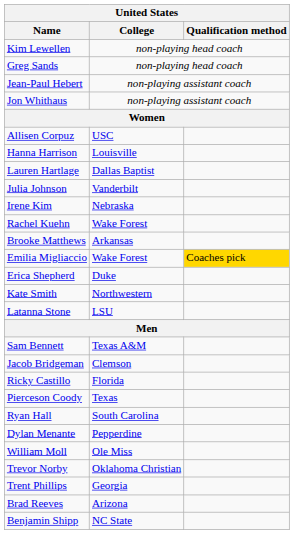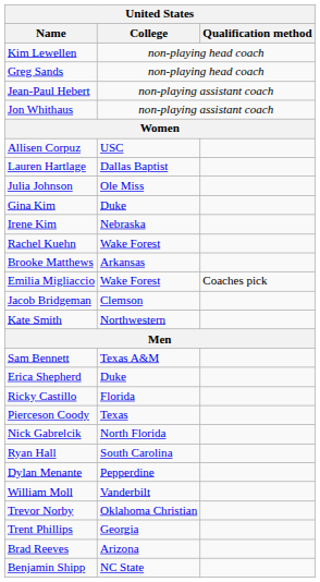 <table class="wikitable">
 <tr>
 <th colspan=3>United States</th>
 </tr>
 <tr>
 <th>Name</th>
 <th>College</th>
 <th>Qualification method</th>
 </tr>
 <tr>
 <td><a href='#'>Kim Lewellen</a></td>
 <td colspan=2 align=center><em>non-playing head coach</em></td>
 </tr>
 <tr>
 <td><a href='#'>Greg Sands</a></td>
 <td colspan=2 align=center><em>non-playing head coach</em></td>
 </tr>
 <tr>
 <td><a href='#'>Jean-Paul Hebert</a></td>
 <td colspan=2 align=center><em>non-playing assistant coach</em></td>
 </tr>
 <tr>
 <td><a href='#'>Jon Whithaus</a></td>
 <td colspan=2 align=center><em>non-playing assistant coach</em></td>
 </tr>
 <tr>
 <th colspan=3>Women</th>
 </tr>
 <tr>
 <td><a href='#'>Allisen Corpuz</a></td>
 <td><a href='#'>USC</a></td>
 <td></td>
 </tr>
 <tr>
-<td><a href='#'>Hanna Harrison</a></td>
-<td><a href='#'>Louisville</a></td>
-<td></td>
-</tr>
-<tr>
 <td><a href='#'>Lauren Hartlage</a></td>
 <td><a href='#'>Dallas Baptist</a></td>
 <td></td>
 </tr>
 <tr>
 <td><a href='#'>Julia Johnson</a></td>
-<td><a href='#'>Vanderbilt</a></td>
+<td><a href='#'>Ole Miss</a></td>
+<td></td>
+</tr>
+<tr>
+<td><a href='#'>Gina Kim</a></td>
+<td><a href='#'>Duke</a></td>
 <td></td>
 </tr>
 <tr>
 <td><a href='#'>Irene Kim</a></td>
 <td><a href='#'>Nebraska</a></td>
 <td></td>
 </tr>
 <tr>
 <td><a href='#'>Rachel Kuehn</a></td>
 <td><a href='#'>Wake Forest</a></td>
 <td></td>
 </tr>
 <tr>
 <td><a href='#'>Brooke Matthews</a></td>
 <td><a href='#'>Arkansas</a></td>
 <td></td>
 </tr>
 <tr>
 <td><a href='#'>Emilia Migliaccio</a></td>
 <td><a href='#'>Wake Forest</a></td>
-<td style="background: gold;">Coaches pick</td>
+<td>Coaches pick</td>
 </tr>
 <tr>
-<td><a href='#'>Erica Shepherd</a></td>
-<td><a href='#'>Duke</a></td>
+<td><a href='#'>Jacob Bridgeman</a></td>
+<td><a href='#'>Clemson</a></td>
 <td></td>
 </tr>
 <tr>
 <td><a href='#'>Kate Smith</a></td>
 <td><a href='#'>Northwestern</a></td>
-<td></td>
-</tr>
-<tr>
-<td><a href='#'>Latanna Stone</a></td>
-<td><a href='#'>LSU</a></td>
 <td></td>
 </tr>
 <tr>
 <th colspan=3>Men</th>
 </tr>
 <tr>
 <td><a href='#'>Sam Bennett</a></td>
 <td><a href='#'>Texas A&M</a></td>
 <td></td>
 </tr>
 <tr>
-<td><a href='#'>Jacob Bridgeman</a></td>
-<td><a href='#'>Clemson</a></td>
+<td><a href='#'>Erica Shepherd</a></td>
+<td><a href='#'>Duke</a></td>
 <td></td>
 </tr>
 <tr>
 <td><a href='#'>Ricky Castillo</a></td>
 <td><a href='#'>Florida</a></td>
 <td></td>
 </tr>
 <tr>
 <td><a href='#'>Pierceson Coody</a></td>
 <td><a href='#'>Texas</a></td>
+<td></td>
+</tr>
+<tr>
+<td><a href='#'>Nick Gabrelcik</a></td>
+<td><a href='#'>North Florida</a></td>
 <td></td>
 </tr>
 <tr>
 <td><a href='#'>Ryan Hall</a></td>
 <td><a href='#'>South Carolina</a></td>
 <td></td>
 </tr>
 <tr>
 <td><a href='#'>Dylan Menante</a></td>
 <td><a href='#'>Pepperdine</a></td>
 <td></td>
 </tr>
 <tr>
 <td><a href='#'>William Moll</a></td>
-<td><a href='#'>Ole Miss</a></td>
+<td><a href='#'>Vanderbilt</a></td>
 <td></td>
 </tr>
 <tr>
 <td><a href='#'>Trevor Norby</a></td>
 <td><a href='#'>Oklahoma Christian</a></td>
 <td></td>
 </tr>
 <tr>
 <td><a href='#'>Trent Phillips</a></td>
 <td><a href='#'>Georgia</a></td>
 <td></td>
 </tr>
 <tr>
 <td><a href='#'>Brad Reeves</a></td>
 <td><a href='#'>Arizona</a></td>
 <td></td>
 </tr>
 <tr>
 <td><a href='#'>Benjamin Shipp</a></td>
 <td><a href='#'>NC State</a></td>
 <td></td>
 </tr>
 </table>
